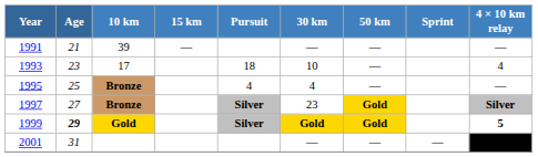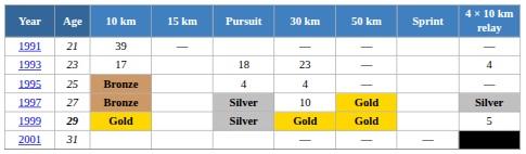 <table class="wikitable" style="font-size:95%; text-align:center; border:grey solid 1px; border-collapse:collapse; background:#ffffff;">
 <tr>
 <th style="background-color:#369; color:white; width:60px;"> Year </th>
 <th style="background-color:#369; color:white; width:40px;"> Age </th>
 <th style="background-color:#4180be; color:white; width:75px;"> 10 km </th>
 <th style="background-color:#4180be; color:white; width:75px;"> 15 km </th>
 <th style="background-color:#4180be; color:white; width:75px;"> Pursuit </th>
 <th style="background-color:#4180be; color:white; width:75px;"> 30 km </th>
 <th style="background-color:#4180be; color:white; width:75px;"> 50 km </th>
 <th style="background-color:#4180be; color:white; width:75px;"> Sprint </th>
 <th style="background-color:#4180be; color:white; width:75px;"> 4 × 10 km <br> relay </th>
 </tr>
 <tr>
 <td><a href='#'>1991</a></td>
 <td><em>21</em></td>
 <td>39</td>
 <td>—</td>
 <td></td>
 <td>—</td>
 <td>—</td>
 <td></td>
 <td>—</td>
 </tr>
 <tr>
 <td><a href='#'>1993</a></td>
 <td><em>23</em></td>
 <td>17</td>
 <td></td>
 <td>18</td>
-<td>10</td>
+<td>23</td>
 <td>—</td>
 <td></td>
 <td>4</td>
 </tr>
 <tr>
 <td><a href='#'>1995</a></td>
 <td><em>25</em></td>
 <td bgcolor="cc9966"><strong>Bronze</strong></td>
 <td></td>
 <td>4</td>
 <td>4</td>
 <td>—</td>
 <td></td>
 <td>—</td>
 </tr>
 <tr>
 <td><a href='#'>1997</a></td>
 <td><em>27</em></td>
 <td bgcolor="cc9966"><strong>Bronze</strong></td>
 <td></td>
 <td style="background:silver;"><strong>Silver</strong></td>
-<td>23</td>
+<td>10</td>
 <td style="background:gold;"><strong>Gold</strong></td>
 <td></td>
 <td style="background:silver;"><strong>Silver</strong></td>
 </tr>
 <tr>
 <td><a href='#'>1999</a></td>
 <td><strong><em>29</em></strong></td>
 <td style="background:gold;"><strong>Gold</strong></td>
 <td></td>
 <td style="background:silver;"><strong>Silver</strong></td>
 <td style="background:gold;"><strong>Gold</strong></td>
 <td style="background:gold;"><strong>Gold</strong></td>
 <td></td>
-<td><strong>5</strong></td>
+<td>5</td>
 </tr>
 <tr>
 <td><a href='#'>2001</a></td>
 <td><em>31</em></td>
 <td></td>
 <td></td>
 <td></td>
 <td>—</td>
 <td>—</td>
 <td>—</td>
 <td style="background:#000000; color:white;"></td>
 </tr>
 <tr>
 </tr>
 </table>
